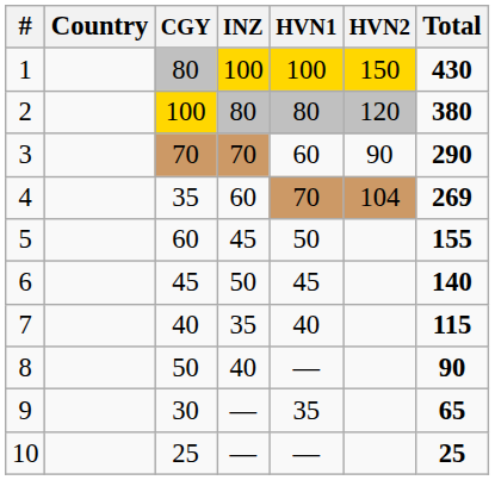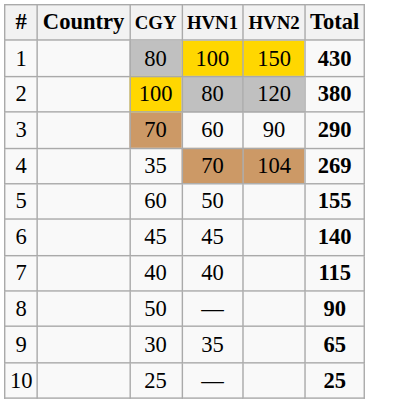 <table class="wikitable sortable" style="text-align:center;">
 <tr>
 <th>#</th>
 <th>Country</th>
 <th><small>CGY</small></th>
-<th><small>INZ</small></th>
 <th><small>HVN1</small></th>
 <th><small>HVN2</small></th>
 <th>Total</th>
 </tr>
 <tr>
 <td>1</td>
 <td align=left></td>
 <td bgcolor=silver>80</td>
 <td bgcolor=gold>100</td>
-<td bgcolor=gold>100</td>
 <td bgcolor=gold>150</td>
 <td><strong>430</strong></td>
 </tr>
 <tr>
 <td>2</td>
 <td align=left></td>
 <td bgcolor=gold>100</td>
 <td bgcolor=silver>80</td>
-<td bgcolor=silver>80</td>
 <td bgcolor=silver>120</td>
 <td><strong>380</strong></td>
 </tr>
 <tr>
 <td>3</td>
 <td align=left></td>
-<td bgcolor=cc9966>70</td>
 <td bgcolor=cc9966>70</td>
 <td>60</td>
 <td>90</td>
 <td><strong>290</strong></td>
 </tr>
 <tr>
 <td>4</td>
 <td align=left></td>
 <td>35</td>
-<td>60</td>
 <td bgcolor=cc9966>70</td>
 <td bgcolor=cc9966>104</td>
 <td><strong>269</strong></td>
 </tr>
 <tr>
 <td>5</td>
 <td align=left></td>
 <td>60</td>
-<td>45</td>
 <td>50</td>
 <td></td>
 <td><strong>155</strong></td>
 </tr>
 <tr>
 <td>6</td>
 <td align=left></td>
 <td>45</td>
-<td>50</td>
 <td>45</td>
 <td></td>
 <td><strong>140</strong></td>
 </tr>
 <tr>
 <td>7</td>
 <td align=left></td>
 <td>40</td>
-<td>35</td>
 <td>40</td>
 <td></td>
 <td><strong>115</strong></td>
 </tr>
 <tr>
 <td>8</td>
 <td align=left></td>
 <td>50</td>
-<td>40</td>
 <td>—</td>
 <td></td>
 <td><strong>90</strong></td>
 </tr>
 <tr>
 <td>9</td>
 <td align=left></td>
 <td>30</td>
-<td>—</td>
 <td>35</td>
 <td></td>
 <td><strong>65</strong></td>
 </tr>
 <tr>
 <td>10</td>
 <td align=left></td>
 <td>25</td>
 <td>—</td>
-<td>—</td>
 <td></td>
 <td><strong>25</strong></td>
 </tr>
 </table>
